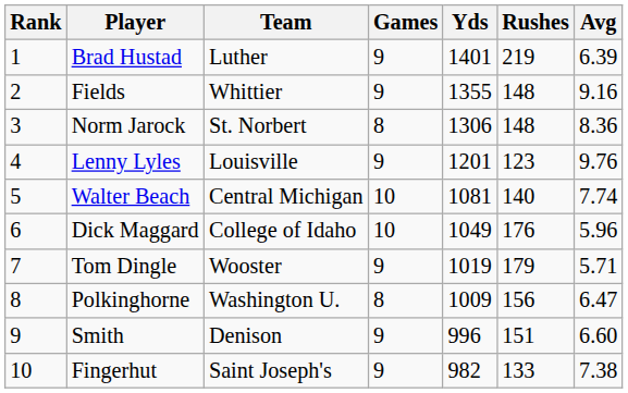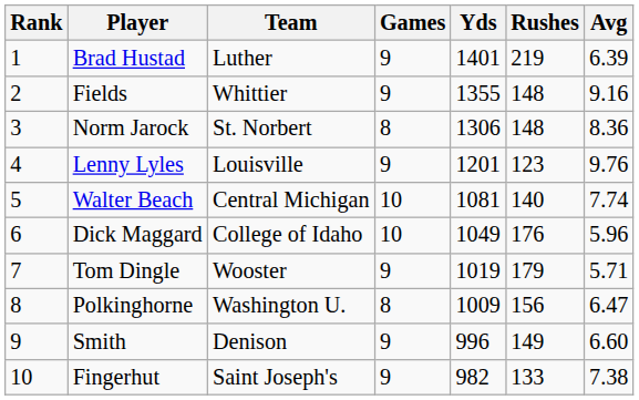 <table class="wikitable sortable">
 <tr>
 <th>Rank</th>
 <th>Player</th>
 <th>Team</th>
 <th>Games</th>
 <th>Yds</th>
 <th>Rushes</th>
 <th>Avg</th>
 </tr>
 <tr>
 <td>1</td>
 <td><a href='#'>Brad Hustad</a></td>
 <td>Luther</td>
 <td>9</td>
 <td>1401</td>
 <td>219</td>
 <td>6.39</td>
 </tr>
 <tr>
 <td>2</td>
 <td>Fields</td>
 <td>Whittier</td>
 <td>9</td>
 <td>1355</td>
 <td>148</td>
 <td>9.16</td>
 </tr>
 <tr>
 <td>3</td>
 <td>Norm Jarock</td>
 <td>St. Norbert</td>
 <td>8</td>
 <td>1306</td>
 <td>148</td>
 <td>8.36</td>
 </tr>
 <tr>
 <td>4</td>
 <td><a href='#'>Lenny Lyles</a></td>
 <td>Louisville</td>
 <td>9</td>
 <td>1201</td>
 <td>123</td>
 <td>9.76</td>
 </tr>
 <tr>
 <td>5</td>
 <td><a href='#'>Walter Beach</a></td>
 <td>Central Michigan</td>
 <td>10</td>
 <td>1081</td>
 <td>140</td>
 <td>7.74</td>
 </tr>
 <tr>
 <td>6</td>
 <td>Dick Maggard</td>
 <td>College of Idaho</td>
 <td>10</td>
 <td>1049</td>
 <td>176</td>
 <td>5.96</td>
 </tr>
 <tr>
 <td>7</td>
 <td>Tom Dingle</td>
 <td>Wooster</td>
 <td>9</td>
 <td>1019</td>
 <td>179</td>
 <td>5.71</td>
 </tr>
 <tr>
 <td>8</td>
 <td>Polkinghorne</td>
 <td>Washington U.</td>
 <td>8</td>
 <td>1009</td>
 <td>156</td>
 <td>6.47</td>
 </tr>
 <tr>
 <td>9</td>
 <td>Smith</td>
 <td>Denison</td>
 <td>9</td>
 <td>996</td>
-<td>151</td>
+<td>149</td>
 <td>6.60</td>
 </tr>
 <tr>
 <td>10</td>
 <td>Fingerhut</td>
 <td>Saint Joseph's</td>
 <td>9</td>
 <td>982</td>
 <td>133</td>
 <td>7.38</td>
 </tr>
 </table>
